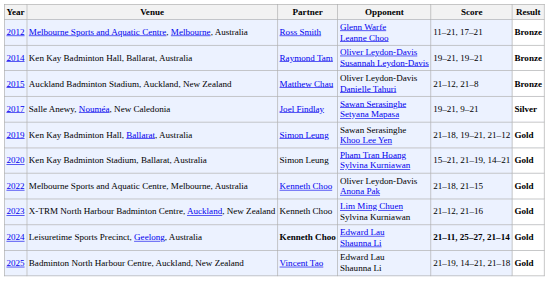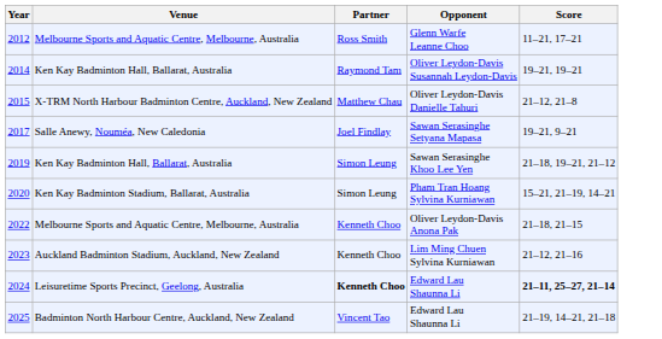 <table class="sortable wikitable" style="font-size: 90%;">
 <tr>
 <th>Year</th>
 <th>Venue</th>
 <th>Partner</th>
 <th>Opponent</th>
 <th>Score</th>
-<th>Result</th>
 </tr>
 <tr style="background:#ECF2FF">
 <td align="center"><a href='#'>2012</a></td>
 <td align="left"><a href='#'>Melbourne Sports and Aquatic Centre</a>, <a href='#'>Melbourne</a>, Australia</td>
 <td align="left"> <a href='#'>Ross Smith</a></td>
 <td align="left"> <a href='#'>Glenn Warfe</a> <br>  <a href='#'>Leanne Choo</a></td>
 <td align="left">11–21, 17–21</td>
-<td style="text-align:left; background:white"> <strong>Bronze</strong></td>
 </tr>
 <tr style="background:#ECF2FF">
 <td align="center"><a href='#'>2014</a></td>
 <td align="left">Ken Kay Badminton Hall, Ballarat, Australia</td>
 <td align="left"> <a href='#'>Raymond Tam</a></td>
 <td align="left"> <a href='#'>Oliver Leydon-Davis</a> <br>  <a href='#'>Susannah Leydon-Davis</a></td>
 <td align="left">19–21, 19–21</td>
-<td style="text-align:left; background:white"> <strong>Bronze</strong></td>
 </tr>
 <tr style="background:#ECF2FF">
 <td align="center"><a href='#'>2015</a></td>
-<td align="left">Auckland Badminton Stadium, Auckland, New Zealand</td>
+<td align="left">X-TRM North Harbour Badminton Centre, <a href='#'>Auckland</a>, New Zealand</td>
 <td align="left"> <a href='#'>Matthew Chau</a></td>
 <td align="left"> Oliver Leydon-Davis <br>  <a href='#'>Danielle Tahuri</a></td>
 <td align="left">21–12, 21–8</td>
-<td style="text-align:left; background:white"> <strong>Bronze</strong></td>
 </tr>
 <tr style="background:#ECF2FF">
 <td align="center"><a href='#'>2017</a></td>
 <td align="left">Salle Anewy, <a href='#'>Nouméa</a>, New Caledonia</td>
 <td align="left"> <a href='#'>Joel Findlay</a></td>
 <td align="left"> <a href='#'>Sawan Serasinghe</a> <br>  <a href='#'>Setyana Mapasa</a></td>
 <td align="left">19–21, 9–21</td>
-<td style="text-align:left; background:white"> <strong>Silver</strong></td>
 </tr>
 <tr style="background:#ECF2FF">
 <td align="center"><a href='#'>2019</a></td>
 <td align="left">Ken Kay Badminton Hall, <a href='#'>Ballarat</a>, Australia</td>
 <td align="left"> <a href='#'>Simon Leung</a></td>
 <td align="left"> Sawan Serasinghe <br>  <a href='#'>Khoo Lee Yen</a></td>
 <td align="left">21–18, 19–21, 21–12</td>
-<td style="text-align:left; background:white"> <strong>Gold</strong></td>
 </tr>
 <tr style="background:#ECF2FF">
 <td align="center"><a href='#'>2020</a></td>
 <td align="left">Ken Kay Badminton Stadium, Ballarat, Australia</td>
 <td align="left"> Simon Leung</td>
 <td align="left"> <a href='#'>Pham Tran Hoang</a> <br>  <a href='#'>Sylvina Kurniawan</a></td>
 <td align="left">15–21, 21–19, 14–21</td>
-<td style="text-align:left; background:white"> <strong>Gold</strong></td>
 </tr>
 <tr style="background:#ECF2FF">
 <td align="center"><a href='#'>2022</a></td>
 <td align="left">Melbourne Sports and Aquatic Centre, Melbourne, Australia</td>
 <td align="left"> <a href='#'>Kenneth Choo</a></td>
 <td align="left"> Oliver Leydon-Davis<br> <a href='#'>Anona Pak</a></td>
 <td align="left">21–18, 21–15</td>
-<td style="text-align:left; background:white"> <strong>Gold</strong></td>
 </tr>
 <tr style="background:#ECF2FF">
 <td align="center"><a href='#'>2023</a></td>
-<td align="left">X-TRM North Harbour Badminton Centre, <a href='#'>Auckland</a>, New Zealand</td>
+<td align="left">Auckland Badminton Stadium, Auckland, New Zealand</td>
 <td align="left"> Kenneth Choo</td>
 <td align="left"> <a href='#'>Lim Ming Chuen</a><br> Sylvina Kurniawan</td>
 <td align="left">21–12, 21–16</td>
-<td style="text-align:left; background:white"> <strong>Gold</strong></td>
 </tr>
 <tr style="background:#ECF2FF">
 <td align="center"><a href='#'>2024</a></td>
 <td align="left">Leisuretime Sports Precinct, <a href='#'>Geelong</a>, Australia</td>
 <td align="left"><strong> Kenneth Choo</strong></td>
 <td align="left"> <a href='#'>Edward Lau</a><br> <a href='#'>Shaunna Li</a></td>
 <td align="left"><strong>21–11, 25–27, 21–14</strong></td>
-<td style="text-align:left; background:white"> <strong>Gold</strong></td>
 </tr>
 <tr style="background:#ECF2FF">
 <td align="center"><a href='#'>2025</a></td>
 <td align="left">Badminton North Harbour Centre, Auckland, New Zealand</td>
 <td align="left"> <a href='#'>Vincent Tao</a></td>
 <td align="left"> Edward Lau<br>  Shaunna Li</td>
 <td align="left">21–19, 14–21, 21–18</td>
-<td style="text-align:left; background:white"> <strong>Gold</strong></td>
 </tr>
 </table>
